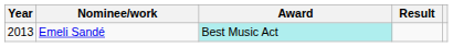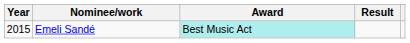 <table class="wikitable">
 <tr>
 <th>Year</th>
 <th width="250">Nominee/work</th>
 <th width="325">Award</th>
 <th width="65">Result</th>
 <th></th>
 </tr>
 <tr>
-<td>2013</td>
+<td>2015</td>
 <td><a href='#'>Emeli Sandé</a></td>
 <td style="background: paleturquoise;">Best Music Act</td>
 <td></td>
 <td style="text-align:center;"></td>
 </tr>
 </table>
